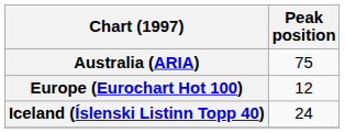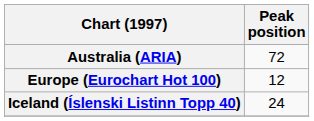 <table class="wikitable sortable plainrowheaders" style="text-align:center">
 <tr>
 <th>Chart (1997)</th>
 <th>Peak<br>position</th>
 </tr>
 <tr>
 <th scope="row">Australia (<a href='#'>ARIA</a>)</th>
-<td>75</td>
+<td>72</td>
 </tr>
 <tr>
 <th scope="row">Europe (<a href='#'>Eurochart Hot 100</a>)</th>
 <td>12</td>
 </tr>
 <tr>
 <th scope="row">Iceland (<a href='#'>Íslenski Listinn Topp 40</a>)</th>
 <td>24</td>
 </tr>
 <tr>
 </tr>
 <tr>
 </tr>
 <tr>
 </tr>
 </table>
